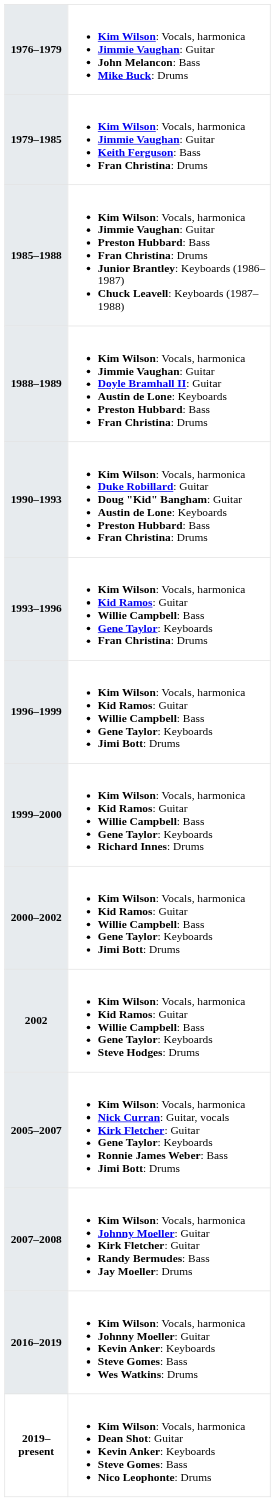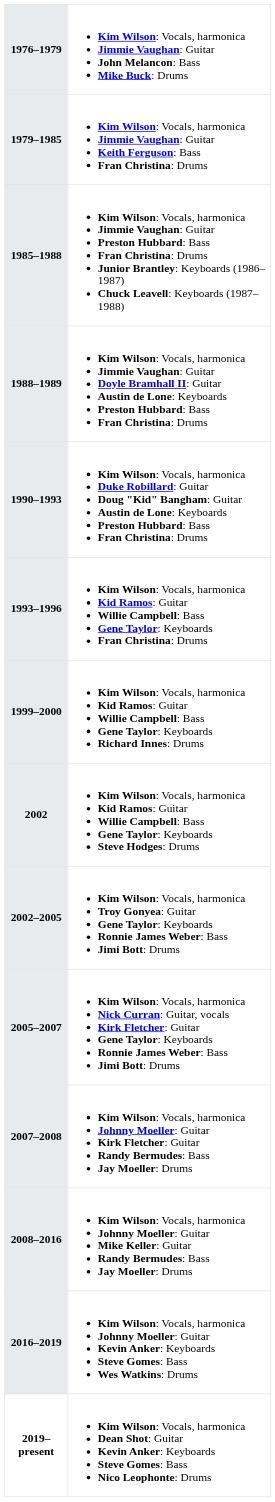 <table class="toccolours" border=1 cellpadding=2 cellspacing=0 style="float: lleft; width: 375px; margin: 0 0 1em 1em; border-collapse: collapse; border: 1px solid #E2E2E2;">
 <tr>
 <th style="background:#e7ebee;">1976–1979</th>
 <td><br><ul><li><strong><a href='#'>Kim Wilson</a></strong>: Vocals, harmonica</li><li><strong><a href='#'>Jimmie Vaughan</a></strong>: Guitar</li><li><strong>John Melancon</strong>: Bass</li><li><strong><a href='#'>Mike Buck</a></strong>: Drums</li></ul></td>
 </tr>
 <tr>
 <th style="background:#e7ebee;">1979–1985</th>
 <td><br><ul><li><strong><a href='#'>Kim Wilson</a></strong>: Vocals, harmonica</li><li><strong><a href='#'>Jimmie Vaughan</a></strong>: Guitar</li><li><strong><a href='#'>Keith Ferguson</a></strong>: Bass</li><li><strong>Fran Christina</strong>: Drums</li></ul></td>
 </tr>
 <tr>
 <th style="background:#e7ebee;">1985–1988</th>
 <td><br><ul><li><strong>Kim Wilson</strong>: Vocals, harmonica</li><li><strong>Jimmie Vaughan</strong>: Guitar</li><li><strong>Preston Hubbard</strong>: Bass</li><li><strong>Fran Christina</strong>: Drums</li><li><strong>Junior Brantley</strong>: Keyboards (1986–1987)</li><li><strong>Chuck Leavell</strong>: Keyboards (1987–1988)</li></ul></td>
 </tr>
 <tr>
 <th style="background:#e7ebee;">1988–1989</th>
 <td><br><ul><li><strong>Kim Wilson</strong>: Vocals, harmonica</li><li><strong>Jimmie Vaughan</strong>: Guitar</li><li><strong><a href='#'>Doyle Bramhall II</a></strong>: Guitar</li><li><strong>Austin de Lone</strong>: Keyboards</li><li><strong>Preston Hubbard</strong>: Bass</li><li><strong>Fran Christina</strong>: Drums</li></ul></td>
 </tr>
 <tr>
 <th style="background:#e7ebee;">1990–1993</th>
 <td><br><ul><li><strong>Kim Wilson</strong>: Vocals, harmonica</li><li><strong><a href='#'>Duke Robillard</a></strong>: Guitar</li><li><strong>Doug "Kid" Bangham</strong>: Guitar</li><li><strong>Austin de Lone</strong>: Keyboards</li><li><strong>Preston Hubbard</strong>: Bass</li><li><strong>Fran Christina</strong>: Drums</li></ul></td>
 </tr>
 <tr>
 <th style="background:#e7ebee;">1993–1996</th>
 <td><br><ul><li><strong>Kim Wilson</strong>: Vocals, harmonica</li><li><strong><a href='#'>Kid Ramos</a></strong>: Guitar</li><li><strong>Willie Campbell</strong>: Bass</li><li><strong><a href='#'>Gene Taylor</a></strong>: Keyboards</li><li><strong>Fran Christina</strong>: Drums</li></ul></td>
 </tr>
 <tr>
-<th style="background:#e7ebee;">1996–1999</th>
-<td><br><ul><li><strong>Kim Wilson</strong>: Vocals, harmonica</li><li><strong>Kid Ramos</strong>: Guitar</li><li><strong>Willie Campbell</strong>: Bass</li><li><strong>Gene Taylor</strong>: Keyboards</li><li><strong>Jimi Bott</strong>:  Drums</li></ul></td>
-</tr>
-<tr>
 <th style="background:#e7ebee;">1999–2000</th>
 <td><br><ul><li><strong>Kim Wilson</strong>: Vocals, harmonica</li><li><strong>Kid Ramos</strong>: Guitar</li><li><strong>Willie Campbell</strong>: Bass</li><li><strong>Gene Taylor</strong>: Keyboards</li><li><strong>Richard Innes</strong>:  Drums</li></ul></td>
 </tr>
 <tr>
-<th style="background:#e7ebee;">2000–2002</th>
-<td><br><ul><li><strong>Kim Wilson</strong>: Vocals, harmonica</li><li><strong>Kid Ramos</strong>: Guitar</li><li><strong>Willie Campbell</strong>: Bass</li><li><strong>Gene Taylor</strong>: Keyboards</li><li><strong>Jimi Bott</strong>:  Drums</li></ul></td>
+<th style="background:#e7ebee;">2002</th>
+<td><br><ul><li><strong>Kim Wilson</strong>: Vocals, harmonica</li><li><strong>Kid Ramos</strong>: Guitar</li><li><strong>Willie Campbell</strong>: Bass</li><li><strong>Gene Taylor</strong>: Keyboards</li><li><strong>Steve Hodges</strong>: Drums</li></ul></td>
 </tr>
 <tr>
-<th style="background:#e7ebee;">2002</th>
-<td><br><ul><li><strong>Kim Wilson</strong>: Vocals, harmonica</li><li><strong>Kid Ramos</strong>: Guitar</li><li><strong>Willie Campbell</strong>: Bass</li><li><strong>Gene Taylor</strong>: Keyboards</li><li><strong>Steve Hodges</strong>: Drums</li></ul></td>
+<th style="background:#e7ebee;">2002–2005</th>
+<td><br><ul><li><strong>Kim Wilson</strong>: Vocals, harmonica</li><li><strong>Troy Gonyea</strong>: Guitar</li><li><strong>Gene Taylor</strong>: Keyboards</li><li><strong>Ronnie James Weber</strong>: Bass</li><li><strong>Jimi Bott</strong>: Drums</li></ul></td>
 </tr>
 <tr>
 <th style="background:#e7ebee;">2005–2007</th>
 <td><br><ul><li><strong>Kim Wilson</strong>: Vocals, harmonica</li><li><strong><a href='#'>Nick Curran</a></strong>: Guitar, vocals</li><li><strong><a href='#'>Kirk Fletcher</a></strong>: Guitar</li><li><strong>Gene Taylor</strong>: Keyboards</li><li><strong>Ronnie James Weber</strong>: Bass</li><li><strong>Jimi Bott</strong>: Drums</li></ul></td>
 </tr>
 <tr>
 <th style="background:#e7ebee;">2007–2008</th>
 <td><br><ul><li><strong>Kim Wilson</strong>: Vocals, harmonica</li><li><strong><a href='#'>Johnny Moeller</a></strong>: Guitar</li><li><strong>Kirk Fletcher</strong>: Guitar</li><li><strong>Randy Bermudes</strong>: Bass</li><li><strong>Jay Moeller</strong>: Drums</li></ul></td>
 </tr>
 <tr>
+<th style="background:#e7ebee;">2008–2016</th>
+<td><br><ul><li><strong>Kim Wilson</strong>: Vocals, harmonica</li><li><strong>Johnny Moeller</strong>: Guitar</li><li><strong>Mike Keller</strong>: Guitar</li><li><strong>Randy Bermudes</strong>: Bass</li><li><strong>Jay Moeller</strong>: Drums</li></ul></td>
+</tr>
+<tr>
 <th style="background:#e7ebee;">2016–2019</th>
 <td><br><ul><li><strong>Kim Wilson</strong>: Vocals, harmonica</li><li><strong>Johnny Moeller</strong>: Guitar</li><li><strong>Kevin Anker</strong>: Keyboards</li><li><strong>Steve Gomes</strong>: Bass</li><li><strong>Wes Watkins</strong>: Drums</li></ul></td>
 </tr>
 <tr>
 <th>2019–present</th>
 <td><br><ul><li><strong>Kim Wilson</strong>: Vocals, harmonica</li><li><strong>Dean Shot</strong>: Guitar</li><li><strong>Kevin Anker</strong>: Keyboards</li><li><strong>Steve Gomes</strong>: Bass</li><li><strong>Nico Leophonte</strong>: Drums</li></ul></td>
 </tr>
 </table>
